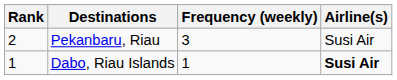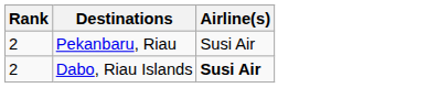 <table class="wikitable sortable" style="font-size:89%;" cellpadding=4>
 <tr bgcolor="#DDDDDD">
 <th>Rank</th>
 <th>Destinations</th>
-<th>Frequency (weekly)</th>
 <th>Airline(s)</th>
 </tr>
 <tr>
 <td>2</td>
 <td><a href='#'>Pekanbaru</a>, Riau</td>
-<td>3</td>
 <td>Susi Air</td>
 </tr>
 <tr>
-<td>1</td>
+<td>2</td>
 <td><a href='#'>Dabo</a>, Riau Islands</td>
-<td>1</td>
 <td><strong>Susi Air</strong></td>
 </tr>
 </table>
